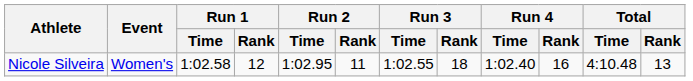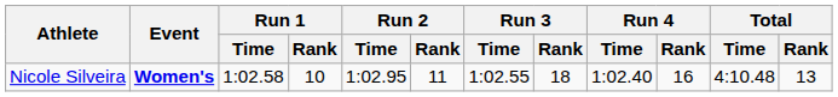 <table class=wikitable style=font-size:90%;text-align:center>
 <tr>
 <th rowspan=2>Athlete</th>
 <th rowspan=2>Event</th>
 <th colspan=2>Run 1</th>
 <th colspan=2>Run 2</th>
 <th colspan=2>Run 3</th>
 <th colspan=2>Run 4</th>
 <th colspan=2>Total</th>
 </tr>
 <tr>
 <th>Time</th>
 <th>Rank</th>
 <th>Time</th>
 <th>Rank</th>
 <th>Time</th>
 <th>Rank</th>
 <th>Time</th>
 <th>Rank</th>
 <th>Time</th>
 <th>Rank</th>
 </tr>
 <tr>
 <td align=left><a href='#'>Nicole Silveira</a></td>
-<td align=left><a href='#'>Women's</a></td>
+<td align=left><strong><a href='#'>Women's</a></strong></td>
 <td>1:02.58</td>
-<td>12</td>
+<td>10</td>
 <td>1:02.95</td>
 <td>11</td>
 <td>1:02.55</td>
 <td>18</td>
 <td>1:02.40</td>
 <td>16</td>
 <td>4:10.48</td>
 <td>13</td>
 </tr>
 </table>
